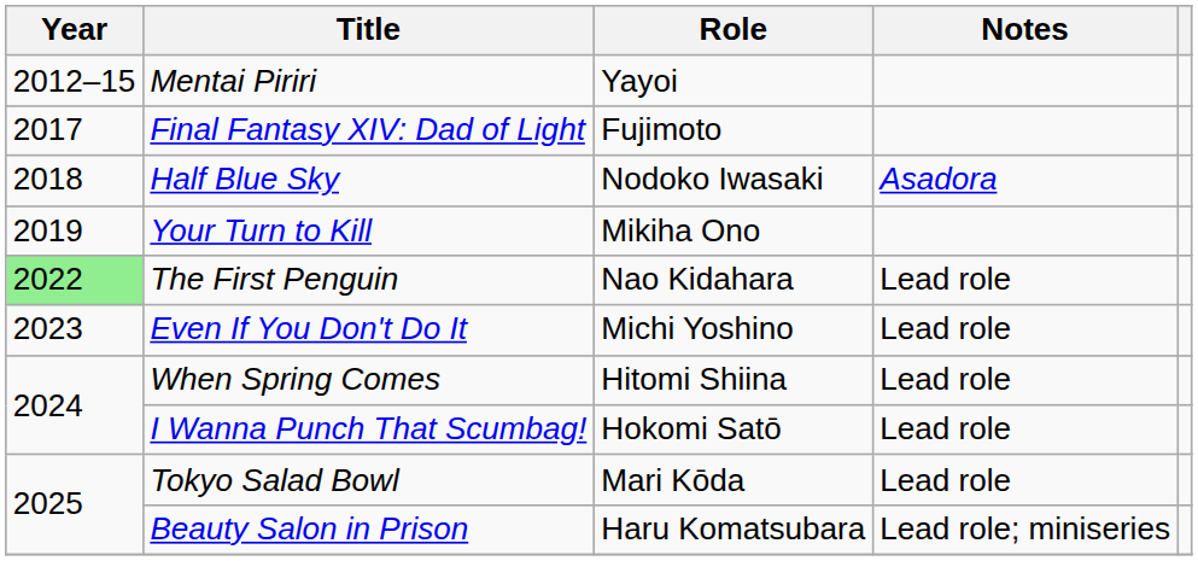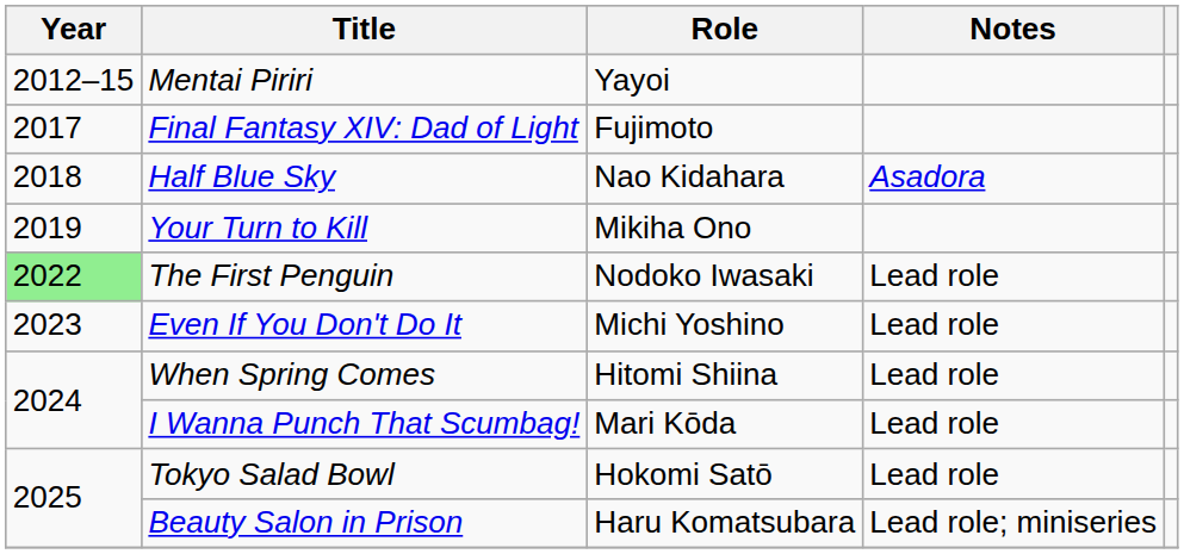 <table class="wikitable sortable">
 <tr>
 <th>Year</th>
 <th>Title</th>
 <th>Role</th>
 <th class="unsortable">Notes</th>
 <th class="unsortable"></th>
 </tr>
 <tr>
 <td>2012–15</td>
 <td><em>Mentai Piriri</em></td>
 <td>Yayoi</td>
 <td></td>
 <td></td>
 </tr>
 <tr>
 <td>2017</td>
 <td><em><a href='#'>Final Fantasy XIV: Dad of Light</a></em></td>
 <td>Fujimoto</td>
 <td></td>
 <td></td>
 </tr>
 <tr>
 <td>2018</td>
 <td><em><a href='#'>Half Blue Sky</a></em></td>
-<td>Nodoko Iwasaki</td>
+<td>Nao Kidahara</td>
 <td><em><a href='#'>Asadora</a></em></td>
 <td></td>
 </tr>
 <tr>
 <td>2019</td>
 <td><em><a href='#'>Your Turn to Kill</a></em></td>
 <td>Mikiha Ono</td>
 <td></td>
 <td></td>
 </tr>
 <tr>
 <td style="background: lightgreen;">2022</td>
 <td><em>The First Penguin</em></td>
-<td>Nao Kidahara</td>
+<td>Nodoko Iwasaki</td>
 <td>Lead role</td>
 <td></td>
 </tr>
 <tr>
 <td>2023</td>
 <td><em><a href='#'>Even If You Don't Do It</a></em></td>
 <td>Michi Yoshino</td>
 <td>Lead role</td>
 <td></td>
 </tr>
 <tr>
 <td rowspan=2>2024</td>
 <td><em>When Spring Comes</em></td>
 <td>Hitomi Shiina</td>
 <td>Lead role</td>
 <td></td>
 </tr>
 <tr>
 <td><em><a href='#'>I Wanna Punch That Scumbag!</a></em></td>
-<td>Hokomi Satō</td>
+<td>Mari Kōda</td>
 <td>Lead role</td>
 <td></td>
 </tr>
 <tr>
 <td rowspan=2>2025</td>
 <td><em>Tokyo Salad Bowl</em></td>
-<td>Mari Kōda</td>
+<td>Hokomi Satō</td>
 <td>Lead role</td>
 <td></td>
 </tr>
 <tr>
 <td><em><a href='#'>Beauty Salon in Prison</a></em></td>
 <td>Haru Komatsubara</td>
 <td>Lead role; miniseries</td>
 <td></td>
 </tr>
 <tr>
 </tr>
 </table>
